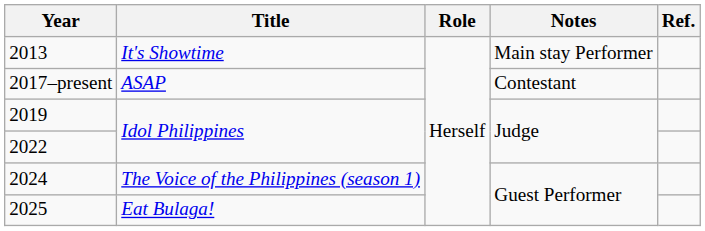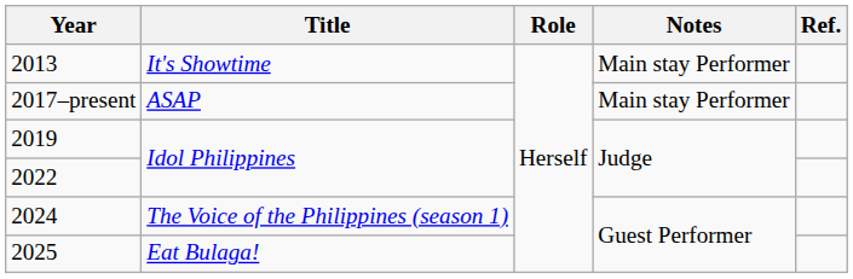 <table class="wikitable" style="font-size: 90%;">
 <tr>
 <th>Year</th>
 <th>Title</th>
 <th>Role</th>
 <th>Notes</th>
 <th>Ref.</th>
 </tr>
 <tr>
 <td>2013</td>
 <td><em><a href='#'>It's Showtime</a></em></td>
 <td rowspan="7">Herself</td>
 <td>Main stay Performer</td>
 <td></td>
 </tr>
 <tr>
 <td>2017–present</td>
 <td><em><a href='#'>ASAP</a></em></td>
-<td>Contestant</td>
+<td>Main stay Performer</td>
 <td></td>
 </tr>
 <tr>
 <td>2019</td>
 <td rowspan="2"><em><a href='#'>Idol Philippines</a></em></td>
 <td rowspan="2">Judge</td>
 <td></td>
 </tr>
 <tr>
 <td>2022</td>
 </tr>
 <tr>
 <td>2024</td>
 <td><em><a href='#'>The Voice of the Philippines (season 1)</a></em></td>
 <td rowspan="2">Guest Performer</td>
 <td></td>
 </tr>
 <tr>
 <td>2025</td>
 <td><em><a href='#'>Eat Bulaga!</a></em></td>
 <td></td>
 </tr>
 </table>
